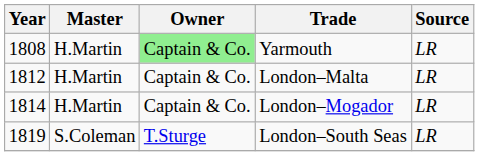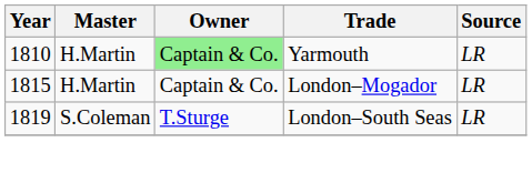 <table class=" wikitable">
 <tr>
 <th>Year</th>
 <th>Master</th>
 <th>Owner</th>
 <th>Trade</th>
 <th>Source</th>
 </tr>
 <tr>
-<td>1808</td>
+<td>1810</td>
 <td>H.Martin</td>
 <td style="background: lightgreen;">Captain & Co.</td>
 <td>Yarmouth</td>
 <td><em>LR</em></td>
 </tr>
 <tr>
-<td>1812</td>
-<td>H.Martin</td>
-<td>Captain & Co.</td>
-<td>London–Malta</td>
-<td><em>LR</em></td>
-</tr>
-<tr>
-<td>1814</td>
+<td>1815</td>
 <td>H.Martin</td>
 <td>Captain & Co.</td>
 <td>London–<a href='#'>Mogador</a></td>
 <td><em>LR</em></td>
 </tr>
 <tr>
 <td>1819</td>
 <td>S.Coleman</td>
 <td><a href='#'>T.Sturge</a></td>
 <td>London–South Seas</td>
 <td><em>LR</em></td>
 </tr>
 <tr>
 </tr>
 </table>
